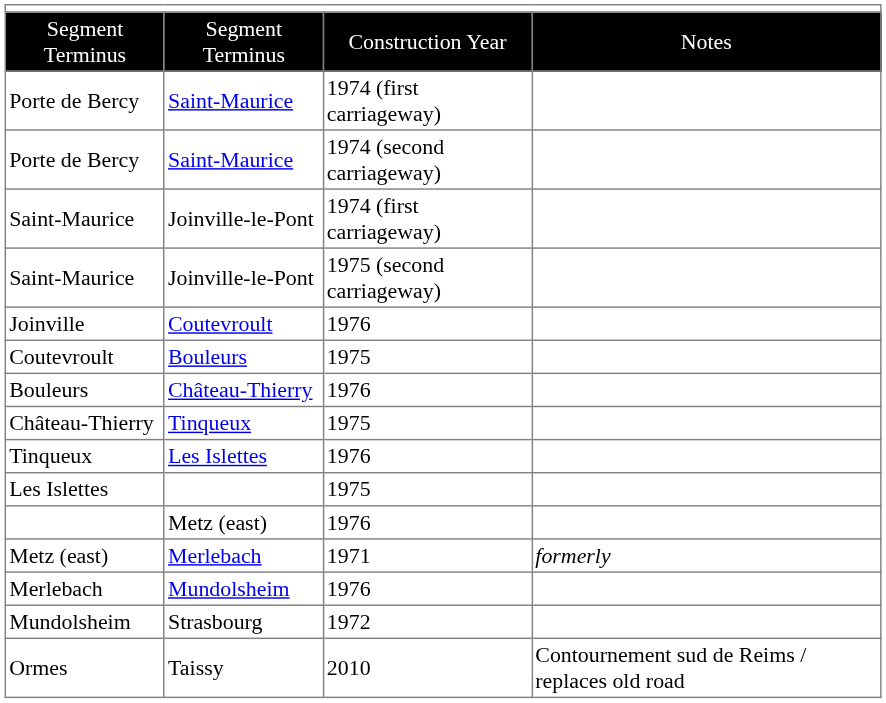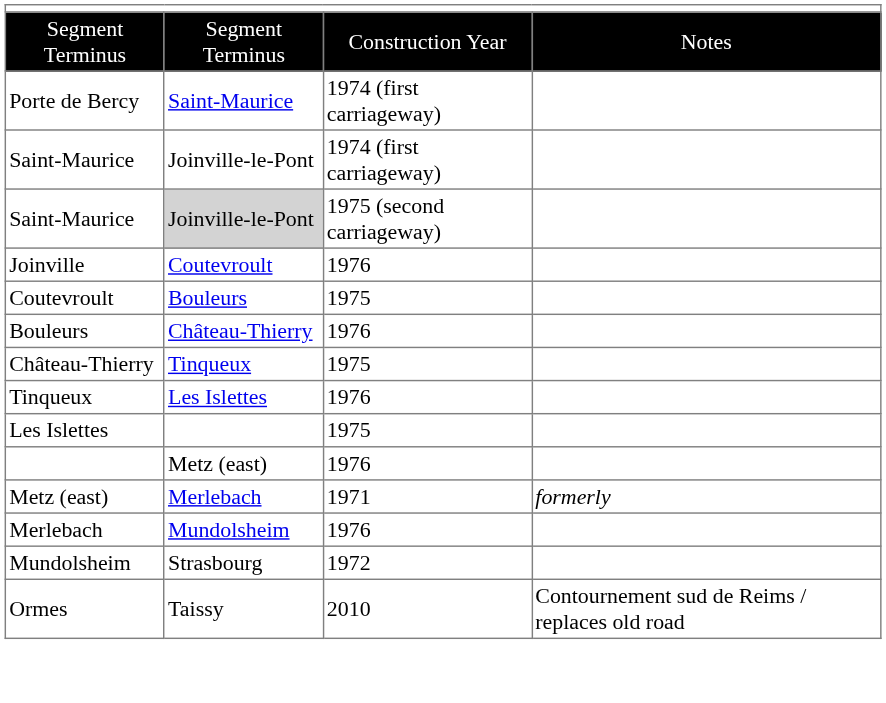 <table border=1 cellpadding=2 style="margin-left:1em; margin-bottom: 1em; color: black; border-collapse: collapse; font-size: 95%;">
 <tr align="center" bgcolor="FFFFFF" style="color: white;font-size:120%;">
 <td colspan="4"></td>
 </tr>
 <tr align="center" bgcolor="000000" style="color: white">
 <td>Segment Terminus</td>
 <td>Segment Terminus</td>
 <td>Construction Year</td>
 <td>Notes</td>
 </tr>
 <tr>
 <td>Porte de Bercy</td>
 <td><a href='#'>Saint-Maurice</a></td>
 <td>1974 (first carriageway)</td>
 <td></td>
 </tr>
 <tr>
-<td>Porte de Bercy</td>
-<td><a href='#'>Saint-Maurice</a></td>
-<td>1974 (second carriageway)</td>
-<td></td>
-</tr>
-<tr>
 <td>Saint-Maurice</td>
 <td>Joinville-le-Pont</td>
 <td>1974 (first carriageway)</td>
 <td></td>
 </tr>
 <tr>
 <td>Saint-Maurice</td>
-<td>Joinville-le-Pont</td>
+<td style="background: lightgrey;">Joinville-le-Pont</td>
 <td>1975 (second carriageway)</td>
 <td></td>
 </tr>
 <tr>
 <td>Joinville</td>
 <td><a href='#'>Coutevroult</a></td>
 <td>1976</td>
 <td></td>
 </tr>
 <tr>
 <td>Coutevroult</td>
 <td><a href='#'>Bouleurs</a></td>
 <td>1975</td>
 <td></td>
 </tr>
 <tr>
 <td>Bouleurs</td>
 <td><a href='#'>Château-Thierry</a></td>
 <td>1976</td>
 <td></td>
 </tr>
 <tr>
 <td>Château-Thierry</td>
 <td><a href='#'>Tinqueux</a></td>
 <td>1975</td>
 <td></td>
 </tr>
 <tr>
 <td>Tinqueux</td>
 <td><a href='#'>Les Islettes</a></td>
 <td>1976</td>
 <td></td>
 </tr>
 <tr>
 <td>Les Islettes</td>
 <td></td>
 <td>1975</td>
 <td></td>
 </tr>
 <tr>
 <td></td>
 <td>Metz (east)</td>
 <td>1976</td>
 <td></td>
 </tr>
 <tr>
 <td>Metz (east)</td>
 <td><a href='#'>Merlebach</a></td>
 <td>1971</td>
 <td><em>formerly</em> </td>
 </tr>
 <tr>
 <td>Merlebach</td>
 <td><a href='#'>Mundolsheim</a></td>
 <td>1976</td>
 <td></td>
 </tr>
 <tr>
 <td>Mundolsheim</td>
 <td>Strasbourg</td>
 <td>1972</td>
 <td></td>
 </tr>
 <tr>
 <td>Ormes</td>
 <td>Taissy</td>
 <td>2010</td>
 <td>Contournement sud de Reims / replaces old road</td>
 </tr>
 </table>
